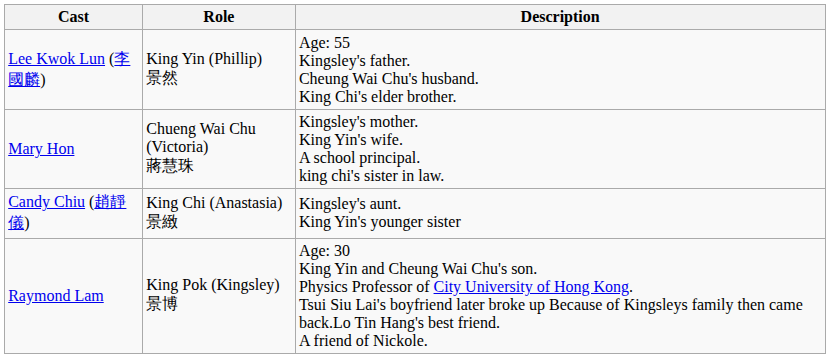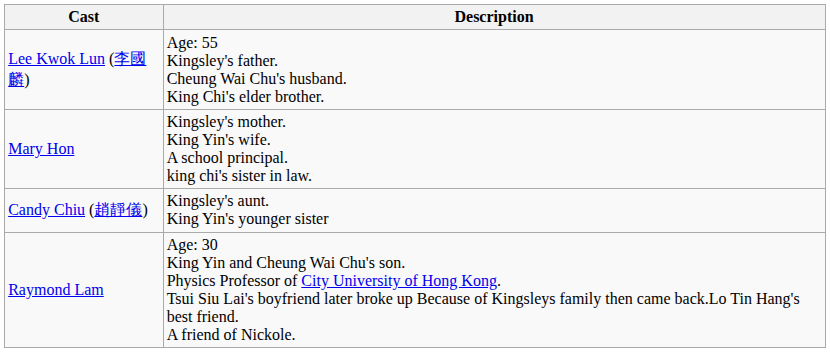 <table class="wikitable" width="65%">
 <tr>
 <th>Cast</th>
-<th>Role</th>
 <th>Description</th>
 </tr>
 <tr>
 <td><a href='#'>Lee Kwok Lun</a> (<a href='#'>李國麟</a>)</td>
-<td>King Yin (Phillip) <br>景然</td>
 <td>Age: 55<br>Kingsley's father. <br> Cheung Wai Chu's husband. <br> King Chi's elder brother.</td>
 </tr>
 <tr>
 <td><a href='#'>Mary Hon</a></td>
-<td>Chueng Wai Chu (Victoria) <br>蔣慧珠</td>
 <td>Kingsley's mother. <br> King Yin's wife. <br> A school principal. <br> king chi's sister in law.</td>
 </tr>
 <tr>
 <td><a href='#'>Candy Chiu</a> (<a href='#'>趙靜儀</a>)</td>
-<td>King Chi (Anastasia) <br>景緻</td>
 <td>Kingsley's aunt. <br> King Yin's younger sister</td>
 </tr>
 <tr>
 <td><a href='#'>Raymond Lam</a></td>
-<td>King Pok (Kingsley) <br>景博</td>
 <td>Age: 30 <br> King Yin and Cheung Wai Chu's son.<br>Physics Professor of <a href='#'>City University of Hong Kong</a>.<br>Tsui Siu Lai's boyfriend later broke up Because of Kingsleys family then came back.Lo Tin Hang's best friend. <br> A friend of Nickole.</td>
 </tr>
 </table>
